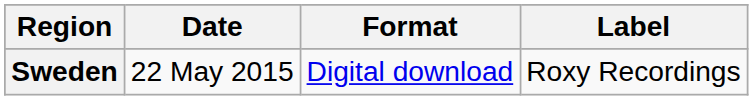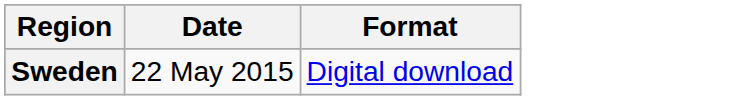 <table class="wikitable plainrowheaders">
 <tr>
 <th>Region</th>
 <th>Date</th>
 <th>Format</th>
-<th>Label</th>
 </tr>
 <tr>
 <th scope="row">Sweden</th>
 <td>22 May 2015</td>
 <td><a href='#'>Digital download</a></td>
-<td>Roxy Recordings</td>
 </tr>
 </table>
